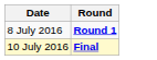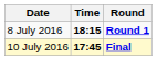 <table class="wikitable">
 <tr>
 <th>Date</th>
+<th>Time</th>
 <th>Round</th>
 </tr>
 <tr>
 <td>8 July 2016</td>
+<td><strong>18:15</strong></td>
 <td><strong><a href='#'>Round 1</a></strong></td>
 </tr>
 <tr style=background:lemonchiffon>
 <td>10 July 2016</td>
+<td><strong>17:45</strong></td>
 <td><strong><a href='#'>Final</a></strong></td>
 </tr>
 </table>
